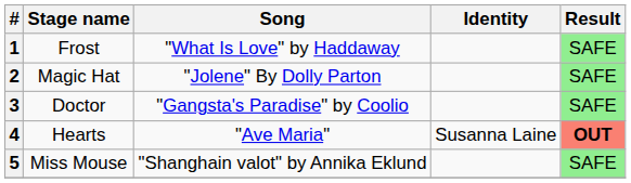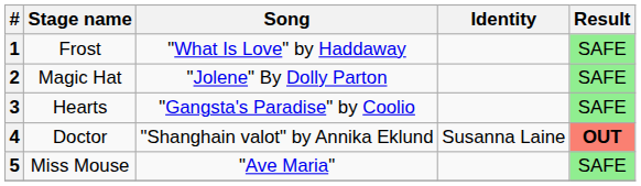 <table class="wikitable plainrowheaders" style="text-align: center;">
 <tr>
 <th>#</th>
 <th>Stage name</th>
 <th>Song</th>
 <th>Identity</th>
 <th>Result</th>
 </tr>
 <tr>
 <th>1</th>
 <td>Frost</td>
 <td>"<a href='#'>What Is Love</a>" by <a href='#'>Haddaway</a></td>
 <td></td>
 <td bgcolor=lightgreen>SAFE</td>
 </tr>
 <tr>
 <th>2</th>
 <td>Magic Hat</td>
 <td>"<a href='#'>Jolene</a>" By <a href='#'>Dolly Parton</a></td>
 <td></td>
 <td bgcolor=lightgreen>SAFE</td>
 </tr>
 <tr>
 <th>3</th>
-<td>Doctor</td>
+<td>Hearts</td>
 <td>"<a href='#'>Gangsta's Paradise</a>" by <a href='#'>Coolio</a></td>
 <td></td>
 <td bgcolor=lightgreen>SAFE</td>
 </tr>
 <tr>
 <th>4</th>
-<td>Hearts</td>
-<td>"<a href='#'>Ave Maria</a>"</td>
+<td>Doctor</td>
+<td>"Shanghain valot" by Annika Eklund</td>
 <td>Susanna Laine</td>
 <td bgcolor=salmon><strong>OUT</strong></td>
 </tr>
 <tr>
 <th>5</th>
 <td>Miss Mouse</td>
-<td>"Shanghain valot" by Annika Eklund</td>
+<td>"<a href='#'>Ave Maria</a>"</td>
 <td></td>
 <td bgcolor=lightgreen>SAFE</td>
 </tr>
 <tr>
 </tr>
 </table>
